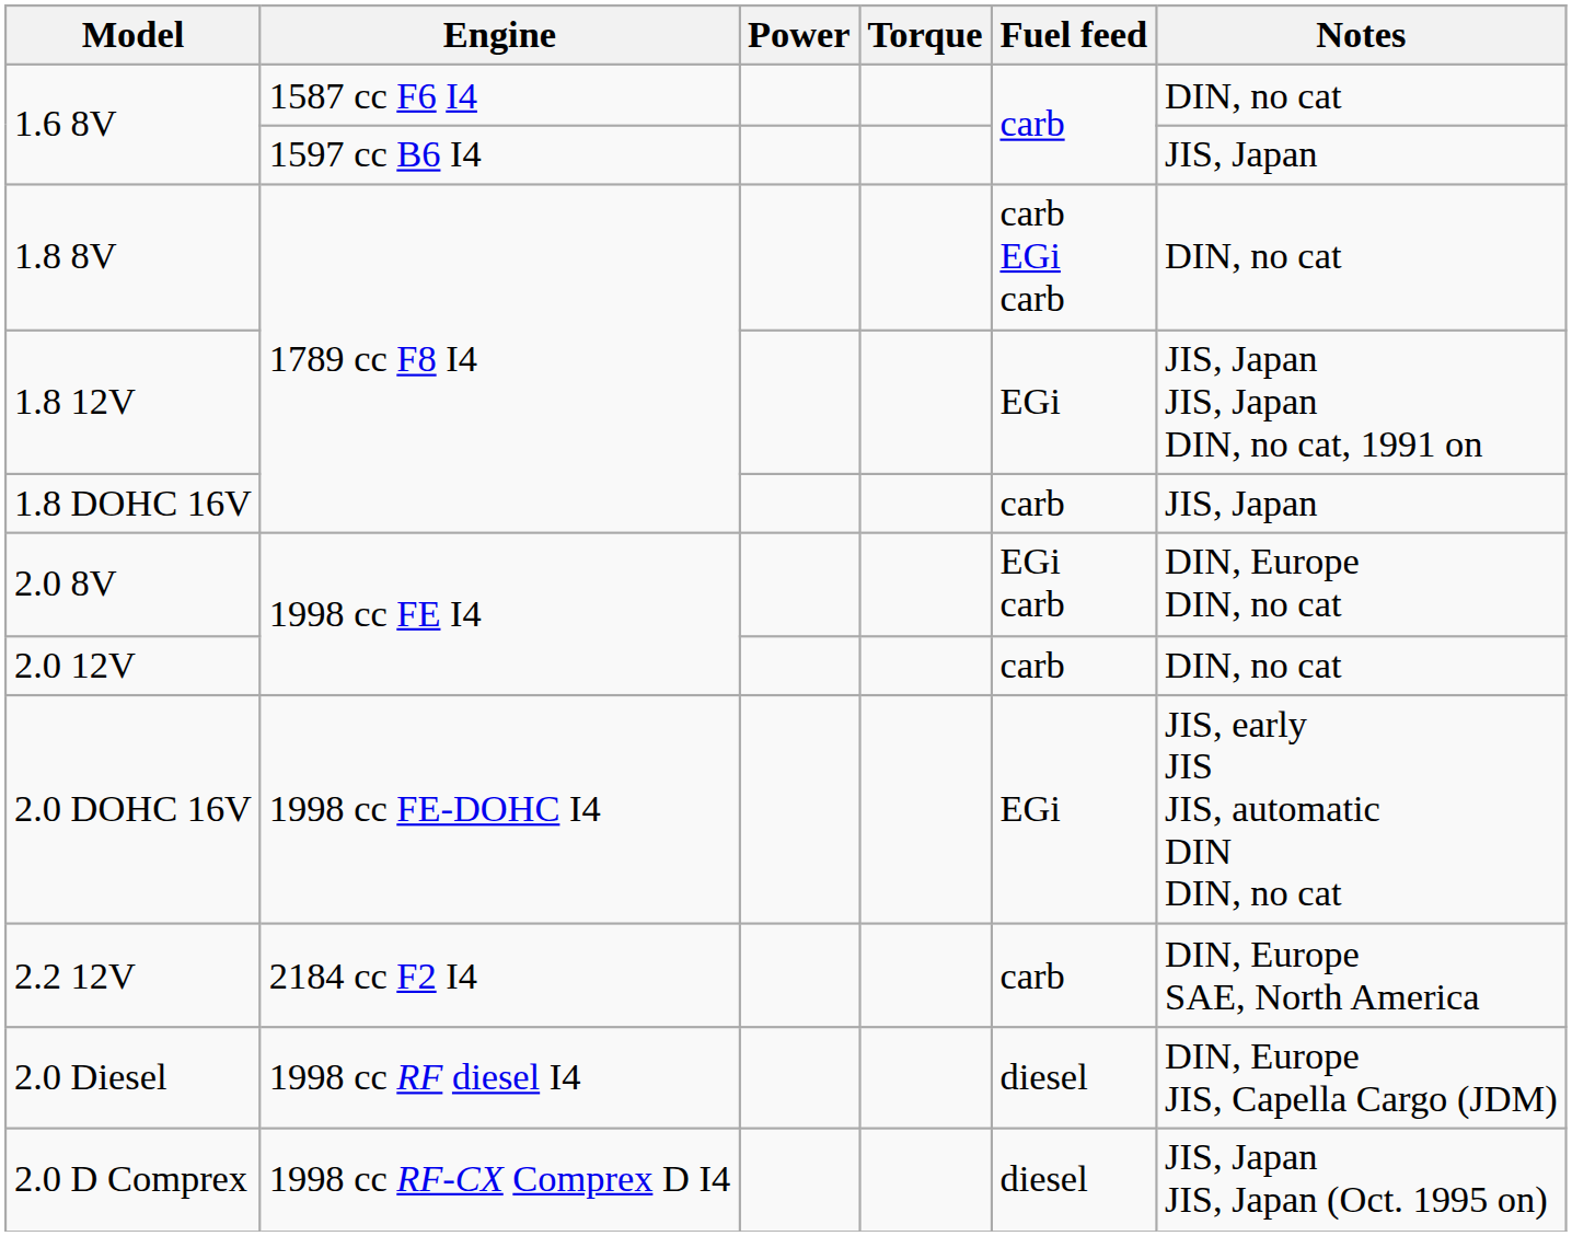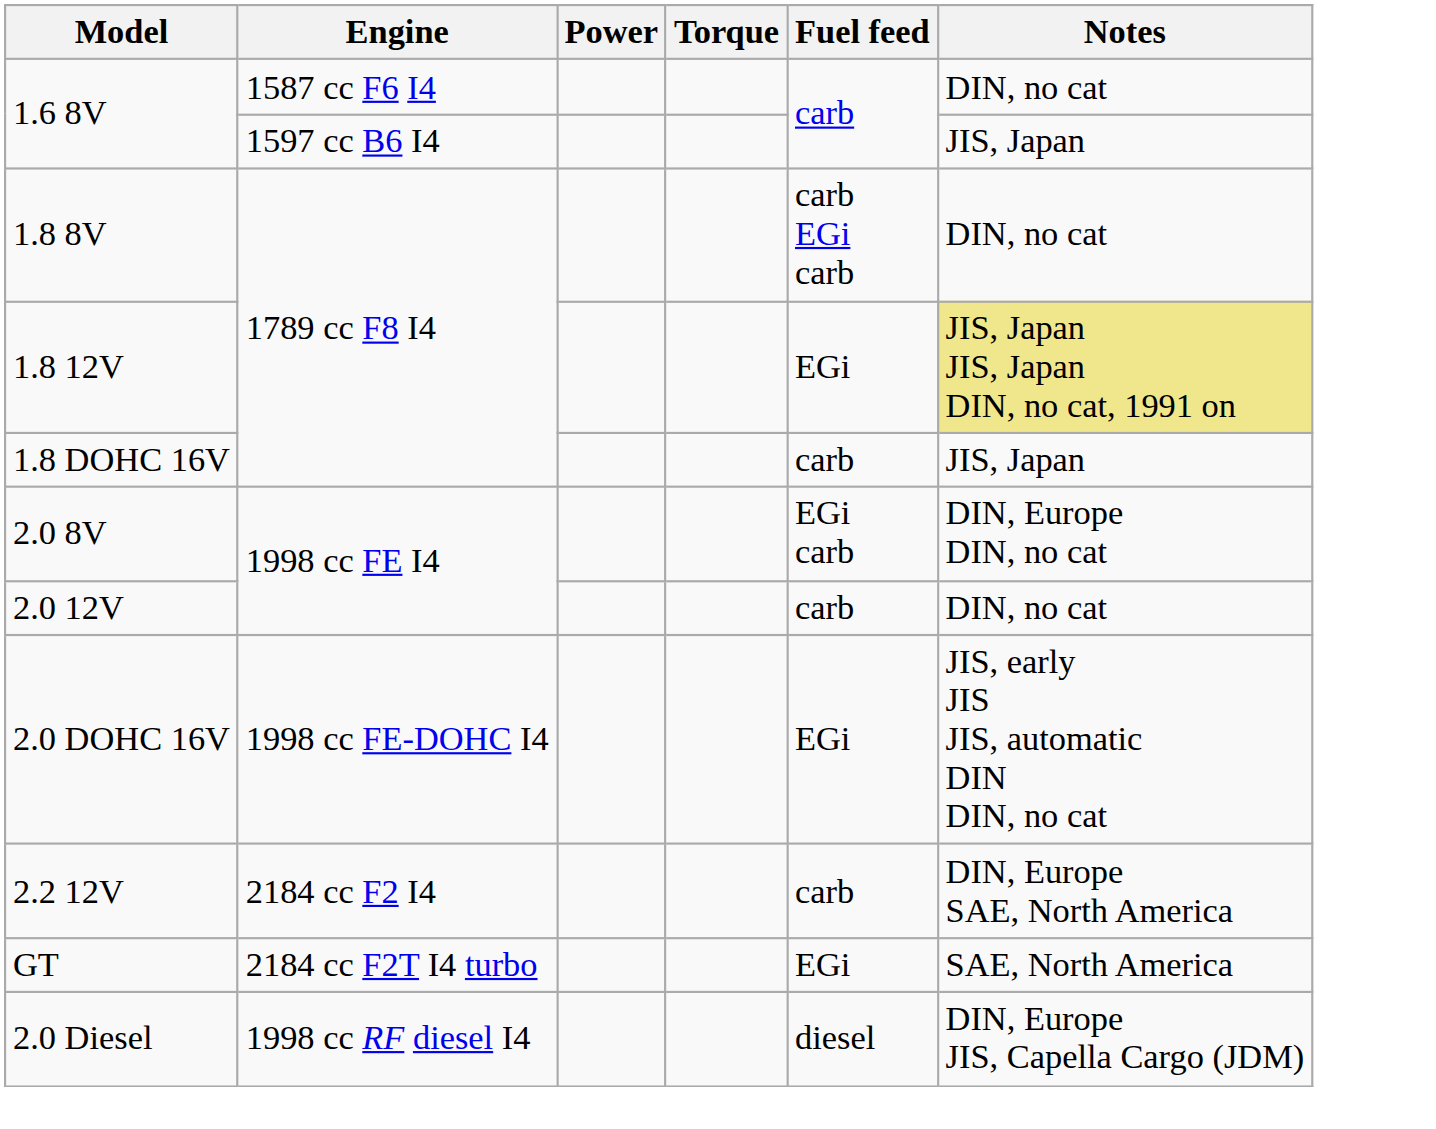 <table class=wikitable>
 <tr>
 <th>Model</th>
 <th>Engine</th>
 <th>Power</th>
 <th>Torque</th>
 <th>Fuel feed</th>
 <th>Notes</th>
 </tr>
 <tr>
 <td rowspan="2">1.6 8V</td>
 <td>1587 cc <a href='#'>F6</a> <a href='#'>I4</a></td>
 <td></td>
 <td></td>
 <td rowspan="2"><a href='#'>carb</a></td>
 <td>DIN, no cat</td>
 </tr>
 <tr>
 <td>1597 cc <a href='#'>B6</a> I4</td>
 <td></td>
 <td></td>
 <td>JIS, Japan</td>
 </tr>
 <tr>
 <td>1.8 8V</td>
 <td rowspan="3">1789 cc <a href='#'>F8</a> I4</td>
 <td></td>
 <td></td>
 <td>carb<br><a href='#'>EGi</a><br>carb</td>
 <td>DIN, no cat</td>
 </tr>
 <tr>
 <td>1.8 12V</td>
 <td><br><br></td>
 <td><br><br></td>
 <td>EGi</td>
-<td>JIS, Japan<br>JIS, Japan<br>DIN, no cat, 1991 on</td>
+<td style="background: khaki;">JIS, Japan<br>JIS, Japan<br>DIN, no cat, 1991 on</td>
 </tr>
 <tr>
 <td>1.8 DOHC 16V</td>
 <td></td>
 <td></td>
 <td>carb</td>
 <td>JIS, Japan</td>
 </tr>
 <tr>
 <td>2.0 8V</td>
 <td rowspan="2">1998 cc <a href='#'>FE</a> I4</td>
 <td><br></td>
 <td><br></td>
 <td>EGi<br>carb</td>
 <td>DIN, Europe<br>DIN, no cat</td>
 </tr>
 <tr>
 <td>2.0 12V</td>
 <td></td>
 <td></td>
 <td>carb</td>
 <td>DIN, no cat</td>
 </tr>
 <tr>
 <td>2.0 DOHC 16V</td>
 <td>1998 cc <a href='#'>FE-DOHC</a> I4</td>
 <td><br><br><br><br></td>
 <td><br><br><br><br></td>
 <td>EGi</td>
 <td>JIS, early<br>JIS<br>JIS, automatic<br>DIN<br>DIN, no cat</td>
 </tr>
 <tr>
 <td>2.2 12V</td>
 <td>2184 cc <a href='#'>F2</a> I4</td>
 <td><br></td>
 <td><br></td>
 <td>carb</td>
 <td>DIN, Europe<br>SAE, North America</td>
 </tr>
 <tr>
+<td>GT</td>
+<td>2184 cc <a href='#'>F2T</a> I4 <a href='#'>turbo</a></td>
+<td></td>
+<td></td>
+<td>EGi</td>
+<td>SAE, North America</td>
+</tr>
+<tr>
 <td>2.0 Diesel</td>
 <td>1998 cc <em><a href='#'>RF</a></em> <a href='#'>diesel</a> I4</td>
 <td></td>
 <td><br></td>
 <td>diesel</td>
 <td>DIN, Europe<br>JIS, Capella Cargo (JDM)</td>
 </tr>
-<tr>
-<td>2.0 D Comprex</td>
-<td>1998 cc <em><a href='#'>RF-CX</a></em> <a href='#'>Comprex</a> D I4</td>
-<td><br></td>
-<td><br></td>
-<td>diesel</td>
-<td>JIS, Japan<br>JIS, Japan (Oct. 1995 on)</td>
-</tr>
 </table>
